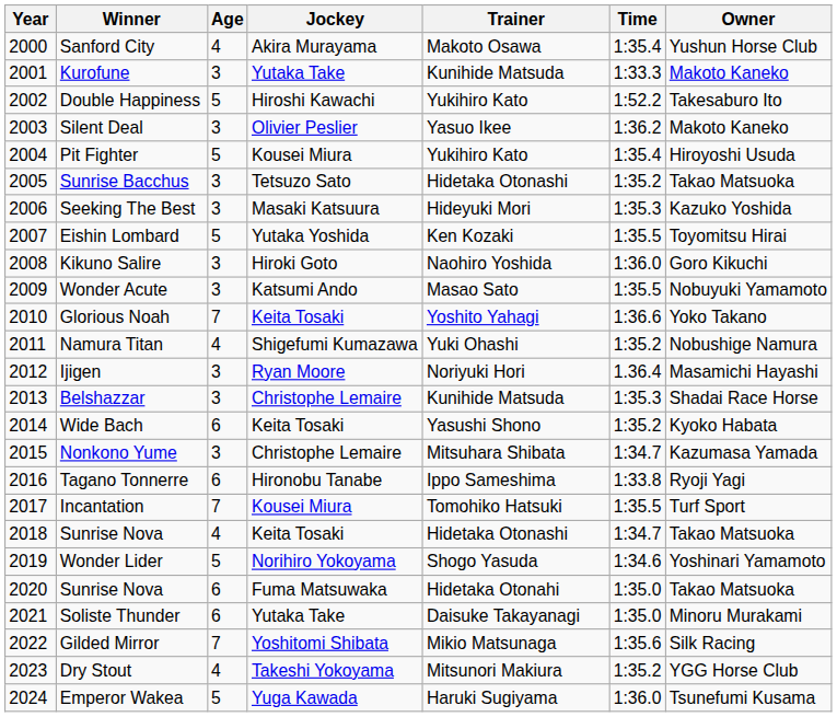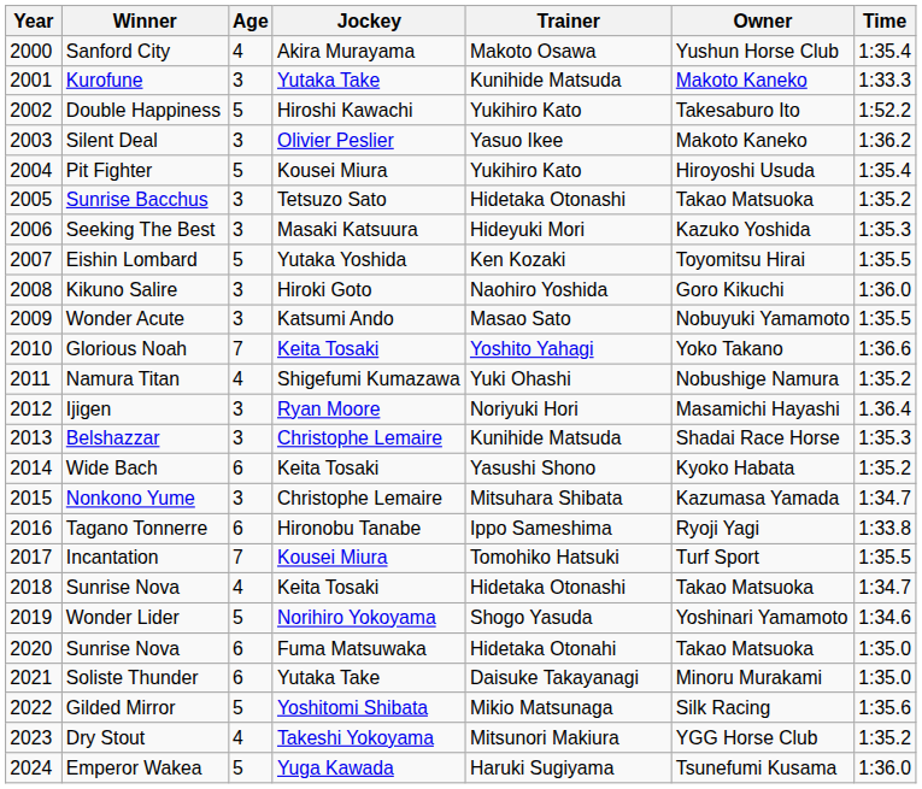 <table class="wikitable sortable" style="font-size:90%">
 <tr>
 <th width="36px">Year<br></th>
 <th width="120px">Winner<br></th>
 <th>Age<br></th>
 <th width="140px">Jockey<br></th>
 <th width="150px">Trainer<br></th>
+<th>Owner</th>
 <th>Time<br></th>
-<th>Owner</th>
 </tr>
 <tr>
 <td>2000</td>
 <td>Sanford City</td>
 <td>4</td>
 <td>Akira Murayama</td>
 <td>Makoto Osawa</td>
+<td>Yushun Horse Club</td>
 <td>1:35.4</td>
-<td>Yushun Horse Club</td>
 </tr>
 <tr>
 <td>2001</td>
 <td><a href='#'>Kurofune</a></td>
 <td>3</td>
 <td><a href='#'>Yutaka Take</a></td>
 <td>Kunihide Matsuda</td>
+<td><a href='#'>Makoto Kaneko</a></td>
 <td>1:33.3</td>
-<td><a href='#'>Makoto Kaneko</a></td>
 </tr>
 <tr>
 <td>2002</td>
 <td>Double Happiness </td>
 <td>5</td>
 <td>Hiroshi Kawachi</td>
 <td>Yukihiro Kato</td>
+<td>Takesaburo Ito</td>
 <td>1:52.2</td>
-<td>Takesaburo Ito</td>
 </tr>
 <tr>
 <td>2003</td>
 <td>Silent Deal</td>
 <td>3</td>
 <td><a href='#'>Olivier Peslier</a></td>
 <td>Yasuo Ikee</td>
+<td>Makoto Kaneko</td>
 <td>1:36.2</td>
-<td>Makoto Kaneko</td>
 </tr>
 <tr>
 <td>2004</td>
 <td>Pit Fighter</td>
 <td>5</td>
 <td>Kousei Miura</td>
 <td>Yukihiro Kato</td>
+<td>Hiroyoshi Usuda</td>
 <td>1:35.4</td>
-<td>Hiroyoshi Usuda</td>
 </tr>
 <tr>
 <td>2005</td>
 <td><a href='#'>Sunrise Bacchus</a></td>
 <td>3</td>
 <td>Tetsuzo Sato</td>
 <td>Hidetaka Otonashi</td>
+<td>Takao Matsuoka</td>
 <td>1:35.2</td>
-<td>Takao Matsuoka</td>
 </tr>
 <tr>
 <td>2006</td>
 <td>Seeking The Best</td>
 <td>3</td>
 <td>Masaki Katsuura</td>
 <td>Hideyuki Mori</td>
+<td>Kazuko Yoshida</td>
 <td>1:35.3</td>
-<td>Kazuko Yoshida</td>
 </tr>
 <tr>
 <td>2007</td>
 <td>Eishin Lombard</td>
 <td>5</td>
 <td>Yutaka Yoshida</td>
 <td>Ken Kozaki</td>
+<td>Toyomitsu Hirai</td>
 <td>1:35.5</td>
-<td>Toyomitsu Hirai</td>
 </tr>
 <tr>
 <td>2008</td>
 <td>Kikuno Salire</td>
 <td>3</td>
 <td>Hiroki Goto</td>
 <td>Naohiro Yoshida</td>
+<td>Goro Kikuchi</td>
 <td>1:36.0</td>
-<td>Goro Kikuchi</td>
 </tr>
 <tr>
 <td>2009</td>
 <td>Wonder Acute</td>
 <td>3</td>
 <td>Katsumi Ando</td>
 <td>Masao Sato</td>
+<td>Nobuyuki Yamamoto</td>
 <td>1:35.5</td>
-<td>Nobuyuki Yamamoto</td>
 </tr>
 <tr>
 <td>2010</td>
 <td>Glorious Noah</td>
 <td>7</td>
 <td><a href='#'>Keita Tosaki</a></td>
 <td><a href='#'>Yoshito Yahagi</a></td>
+<td>Yoko Takano</td>
 <td>1:36.6</td>
-<td>Yoko Takano</td>
 </tr>
 <tr>
 <td>2011</td>
 <td>Namura Titan</td>
 <td>4</td>
 <td>Shigefumi Kumazawa</td>
 <td>Yuki Ohashi</td>
+<td>Nobushige Namura</td>
 <td>1:35.2</td>
-<td>Nobushige Namura</td>
 </tr>
 <tr>
 <td>2012</td>
 <td>Ijigen</td>
 <td>3</td>
 <td><a href='#'>Ryan Moore</a></td>
 <td>Noriyuki Hori</td>
+<td>Masamichi Hayashi</td>
 <td>1.36.4</td>
-<td>Masamichi Hayashi</td>
 </tr>
 <tr>
 <td>2013</td>
 <td><a href='#'>Belshazzar</a></td>
 <td>3</td>
 <td><a href='#'>Christophe Lemaire</a></td>
 <td>Kunihide Matsuda</td>
+<td>Shadai Race Horse</td>
 <td>1:35.3</td>
-<td>Shadai Race Horse</td>
 </tr>
 <tr>
 <td>2014</td>
 <td>Wide Bach</td>
 <td>6</td>
 <td>Keita Tosaki</td>
 <td>Yasushi Shono</td>
+<td>Kyoko Habata</td>
 <td>1:35.2</td>
-<td>Kyoko Habata</td>
 </tr>
 <tr>
 <td>2015</td>
 <td><a href='#'>Nonkono Yume</a></td>
 <td>3</td>
 <td>Christophe Lemaire</td>
 <td>Mitsuhara Shibata</td>
+<td>Kazumasa Yamada</td>
 <td>1:34.7</td>
-<td>Kazumasa Yamada</td>
 </tr>
 <tr>
 <td>2016</td>
 <td>Tagano Tonnerre</td>
 <td>6</td>
 <td>Hironobu Tanabe</td>
 <td>Ippo Sameshima</td>
+<td>Ryoji Yagi</td>
 <td>1:33.8</td>
-<td>Ryoji Yagi</td>
 </tr>
 <tr>
 <td>2017</td>
 <td>Incantation</td>
 <td>7</td>
 <td><a href='#'>Kousei Miura</a></td>
 <td>Tomohiko Hatsuki</td>
+<td>Turf Sport</td>
 <td>1:35.5</td>
-<td>Turf Sport</td>
 </tr>
 <tr>
 <td>2018</td>
 <td>Sunrise Nova</td>
 <td>4</td>
 <td>Keita Tosaki</td>
 <td>Hidetaka Otonashi</td>
+<td>Takao Matsuoka</td>
 <td>1:34.7</td>
-<td>Takao Matsuoka</td>
 </tr>
 <tr>
 <td>2019</td>
 <td>Wonder Lider</td>
 <td>5</td>
 <td><a href='#'>Norihiro Yokoyama</a></td>
 <td>Shogo Yasuda</td>
+<td>Yoshinari Yamamoto</td>
 <td>1:34.6</td>
-<td>Yoshinari Yamamoto</td>
 </tr>
 <tr>
 <td>2020</td>
 <td>Sunrise Nova</td>
 <td>6</td>
 <td>Fuma Matsuwaka</td>
 <td>Hidetaka Otonahi</td>
+<td>Takao Matsuoka</td>
 <td>1:35.0</td>
-<td>Takao Matsuoka</td>
 </tr>
 <tr>
 <td>2021</td>
 <td>Soliste Thunder</td>
 <td>6</td>
 <td>Yutaka Take</td>
 <td>Daisuke Takayanagi</td>
+<td>Minoru Murakami</td>
 <td>1:35.0</td>
-<td>Minoru Murakami</td>
 </tr>
 <tr>
 <td>2022</td>
 <td>Gilded Mirror</td>
-<td>7</td>
+<td>5</td>
 <td><a href='#'>Yoshitomi Shibata</a></td>
 <td>Mikio Matsunaga</td>
+<td>Silk Racing</td>
 <td>1:35.6</td>
-<td>Silk Racing</td>
 </tr>
 <tr>
 <td>2023</td>
 <td>Dry Stout</td>
 <td>4</td>
 <td><a href='#'>Takeshi Yokoyama</a></td>
 <td>Mitsunori Makiura</td>
+<td>YGG Horse Club</td>
 <td>1:35.2</td>
-<td>YGG Horse Club</td>
 </tr>
 <tr>
 <td>2024</td>
 <td>Emperor Wakea</td>
 <td>5</td>
 <td><a href='#'>Yuga Kawada</a></td>
 <td>Haruki Sugiyama</td>
+<td>Tsunefumi Kusama</td>
 <td>1:36.0</td>
-<td>Tsunefumi Kusama</td>
 </tr>
 </table>
